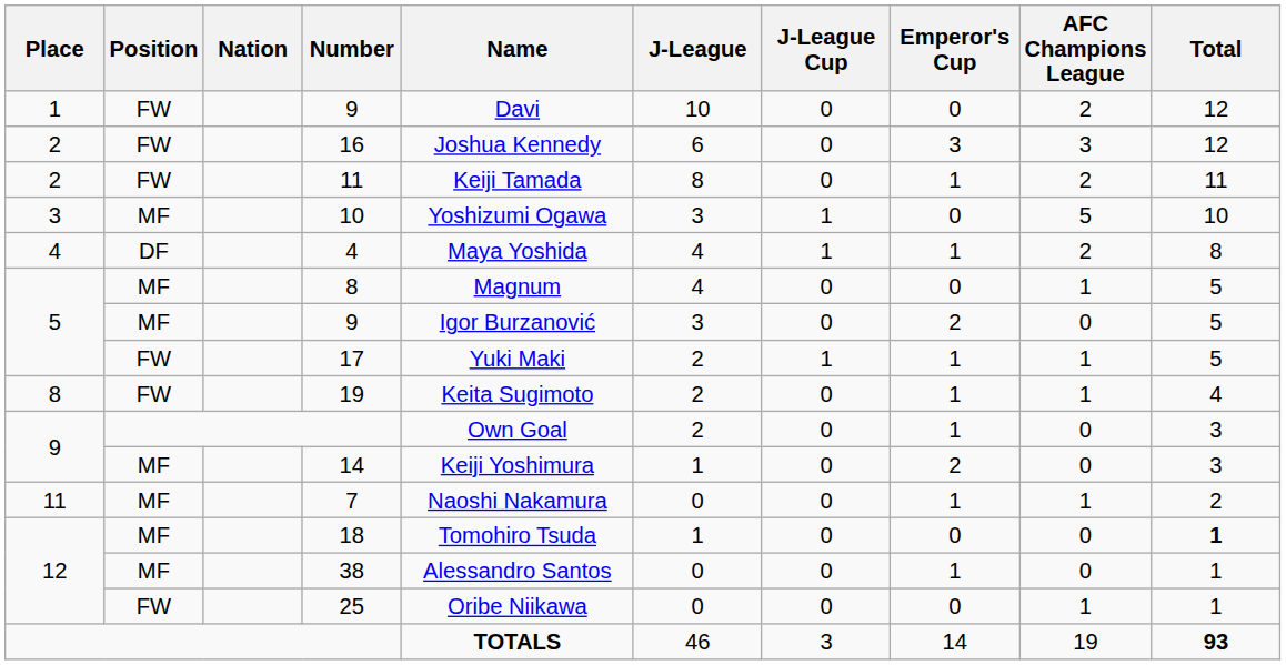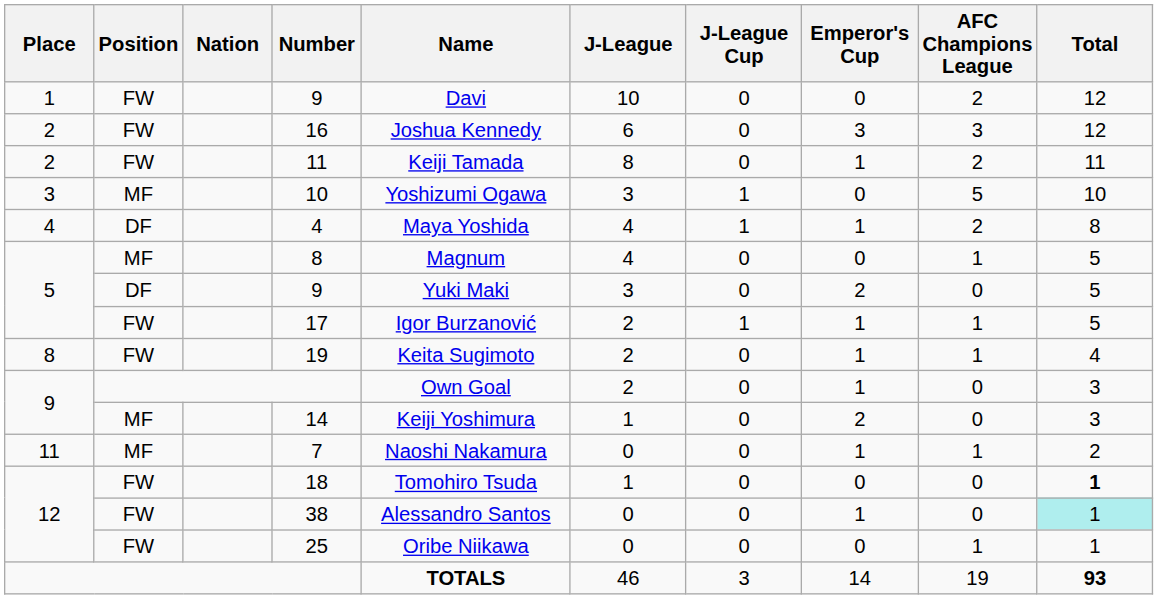 <table class="wikitable" style="font-size: 95%; text-align: center;">
 <tr>
 <th width=60>Place</th>
 <th width=60>Position</th>
 <th width=60>Nation</th>
 <th width=60>Number</th>
 <th width=150>Name</th>
 <th width=80>J-League</th>
 <th width=80>J-League Cup</th>
 <th width=80>Emperor's Cup</th>
 <th width=80>AFC Champions League</th>
 <th width=80><strong>Total</strong></th>
 </tr>
 <tr>
 <td>1</td>
 <td>FW</td>
 <td></td>
 <td>9</td>
 <td><a href='#'>Davi</a></td>
 <td>10</td>
 <td>0</td>
 <td>0</td>
 <td>2</td>
 <td>12</td>
 </tr>
 <tr>
 <td>2</td>
 <td>FW</td>
 <td></td>
 <td>16</td>
 <td><a href='#'>Joshua Kennedy</a></td>
 <td>6</td>
 <td>0</td>
 <td>3</td>
 <td>3</td>
 <td>12</td>
 </tr>
 <tr>
 <td>2</td>
 <td>FW</td>
 <td></td>
 <td>11</td>
 <td><a href='#'>Keiji Tamada</a></td>
 <td>8</td>
 <td>0</td>
 <td>1</td>
 <td>2</td>
 <td>11</td>
 </tr>
 <tr>
 <td>3</td>
 <td>MF</td>
 <td></td>
 <td>10</td>
 <td><a href='#'>Yoshizumi Ogawa</a></td>
 <td>3</td>
 <td>1</td>
 <td>0</td>
 <td>5</td>
 <td>10</td>
 </tr>
 <tr>
 <td>4</td>
 <td>DF</td>
 <td></td>
 <td>4</td>
 <td><a href='#'>Maya Yoshida</a></td>
 <td>4</td>
 <td>1</td>
 <td>1</td>
 <td>2</td>
 <td>8</td>
 </tr>
 <tr>
 <td rowspan="3">5</td>
 <td>MF</td>
 <td></td>
 <td>8</td>
 <td><a href='#'>Magnum</a></td>
 <td>4</td>
 <td>0</td>
 <td>0</td>
 <td>1</td>
 <td>5</td>
 </tr>
 <tr>
-<td>MF</td>
+<td>DF</td>
 <td></td>
 <td>9</td>
-<td><a href='#'>Igor Burzanović</a></td>
+<td><a href='#'>Yuki Maki</a></td>
 <td>3</td>
 <td>0</td>
 <td>2</td>
 <td>0</td>
 <td>5</td>
 </tr>
 <tr>
 <td>FW</td>
 <td></td>
 <td>17</td>
-<td><a href='#'>Yuki Maki</a></td>
+<td><a href='#'>Igor Burzanović</a></td>
 <td>2</td>
 <td>1</td>
 <td>1</td>
 <td>1</td>
 <td>5</td>
 </tr>
 <tr>
 <td>8</td>
 <td>FW</td>
 <td></td>
 <td>19</td>
 <td><a href='#'>Keita Sugimoto</a></td>
 <td>2</td>
 <td>0</td>
 <td>1</td>
 <td>1</td>
 <td>4</td>
 </tr>
 <tr>
 <td rowspan="2">9</td>
 <td colspan="3"></td>
 <td><a href='#'>Own Goal</a></td>
 <td>2</td>
 <td>0</td>
 <td>1</td>
 <td>0</td>
 <td>3</td>
 </tr>
 <tr>
 <td>MF</td>
 <td></td>
 <td>14</td>
 <td><a href='#'>Keiji Yoshimura</a></td>
 <td>1</td>
 <td>0</td>
 <td>2</td>
 <td>0</td>
 <td>3</td>
 </tr>
 <tr>
 <td>11</td>
 <td>MF</td>
 <td></td>
 <td>7</td>
 <td><a href='#'>Naoshi Nakamura</a></td>
 <td>0</td>
 <td>0</td>
 <td>1</td>
 <td>1</td>
 <td>2</td>
 </tr>
 <tr>
 <td rowspan="3">12</td>
-<td>MF</td>
+<td>FW</td>
 <td></td>
 <td>18</td>
 <td><a href='#'>Tomohiro Tsuda</a></td>
 <td>1</td>
 <td>0</td>
 <td>0</td>
 <td>0</td>
 <td><strong>1</strong></td>
 </tr>
 <tr>
-<td>MF</td>
+<td>FW</td>
 <td></td>
 <td>38</td>
 <td><a href='#'>Alessandro Santos</a></td>
 <td>0</td>
 <td>0</td>
 <td>1</td>
 <td>0</td>
-<td>1</td>
+<td style="background: paleturquoise;">1</td>
 </tr>
 <tr>
 <td>FW</td>
 <td></td>
 <td>25</td>
 <td><a href='#'>Oribe Niikawa</a></td>
 <td>0</td>
 <td>0</td>
 <td>0</td>
 <td>1</td>
 <td>1</td>
 </tr>
 <tr>
 <td colspan="4"></td>
 <td><strong>TOTALS</strong></td>
 <td>46</td>
 <td>3</td>
 <td>14</td>
 <td>19</td>
 <td><strong>93</strong></td>
 </tr>
 </table>
